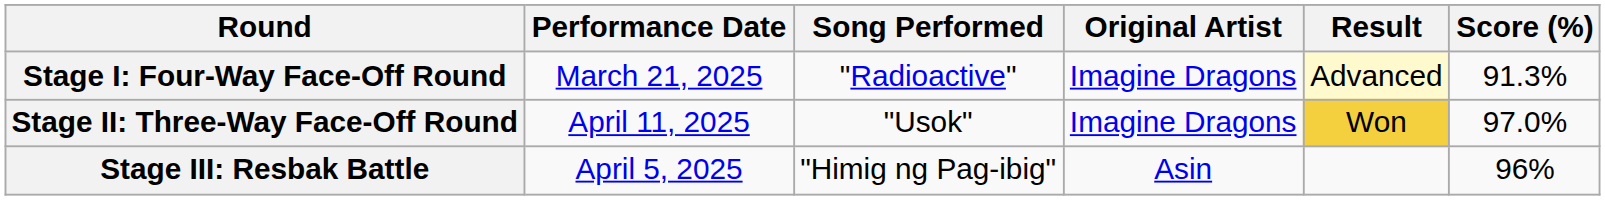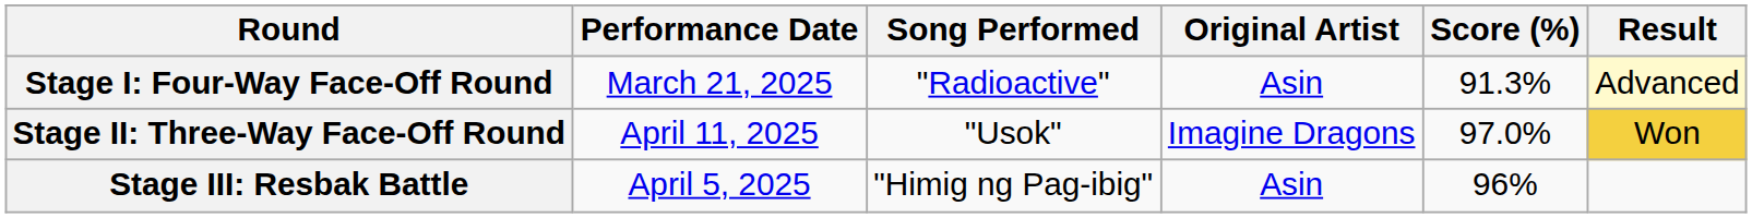 <table class="wikitable sortable" style="margin:1em auto; text-align:center;">
 <tr>
 <th>Round</th>
 <th>Performance Date</th>
 <th>Song Performed</th>
 <th>Original Artist</th>
+<th>Score (%)</th>
 <th>Result</th>
-<th>Score (%)</th>
 </tr>
 <tr>
 <th>Stage I: Four-Way Face-Off Round</th>
 <td><a href='#'>March 21, 2025</a></td>
 <td>"<a href='#'>Radioactive</a>"</td>
-<td><a href='#'>Imagine Dragons</a></td>
+<td><a href='#'>Asin</a></td>
+<td>91.3%</td>
 <td style="background-color:#FFFACD;">Advanced</td>
-<td>91.3%</td>
 </tr>
 <tr>
 <th>Stage II: Three-Way Face-Off Round</th>
 <td><a href='#'>April 11, 2025</a></td>
 <td>"Usok"</td>
 <td><a href='#'>Imagine Dragons</a></td>
+<td>97.0%</td>
 <td style="background:#F4D03F;">Won</td>
-<td>97.0%</td>
 </tr>
 <tr>
 <th>Stage III: Resbak Battle</th>
 <td><a href='#'>April 5, 2025</a></td>
 <td>"Himig ng Pag-ibig"</td>
 <td><a href='#'>Asin</a></td>
+<td>96%</td>
 <td></td>
-<td>96%</td>
 </tr>
 </table>
